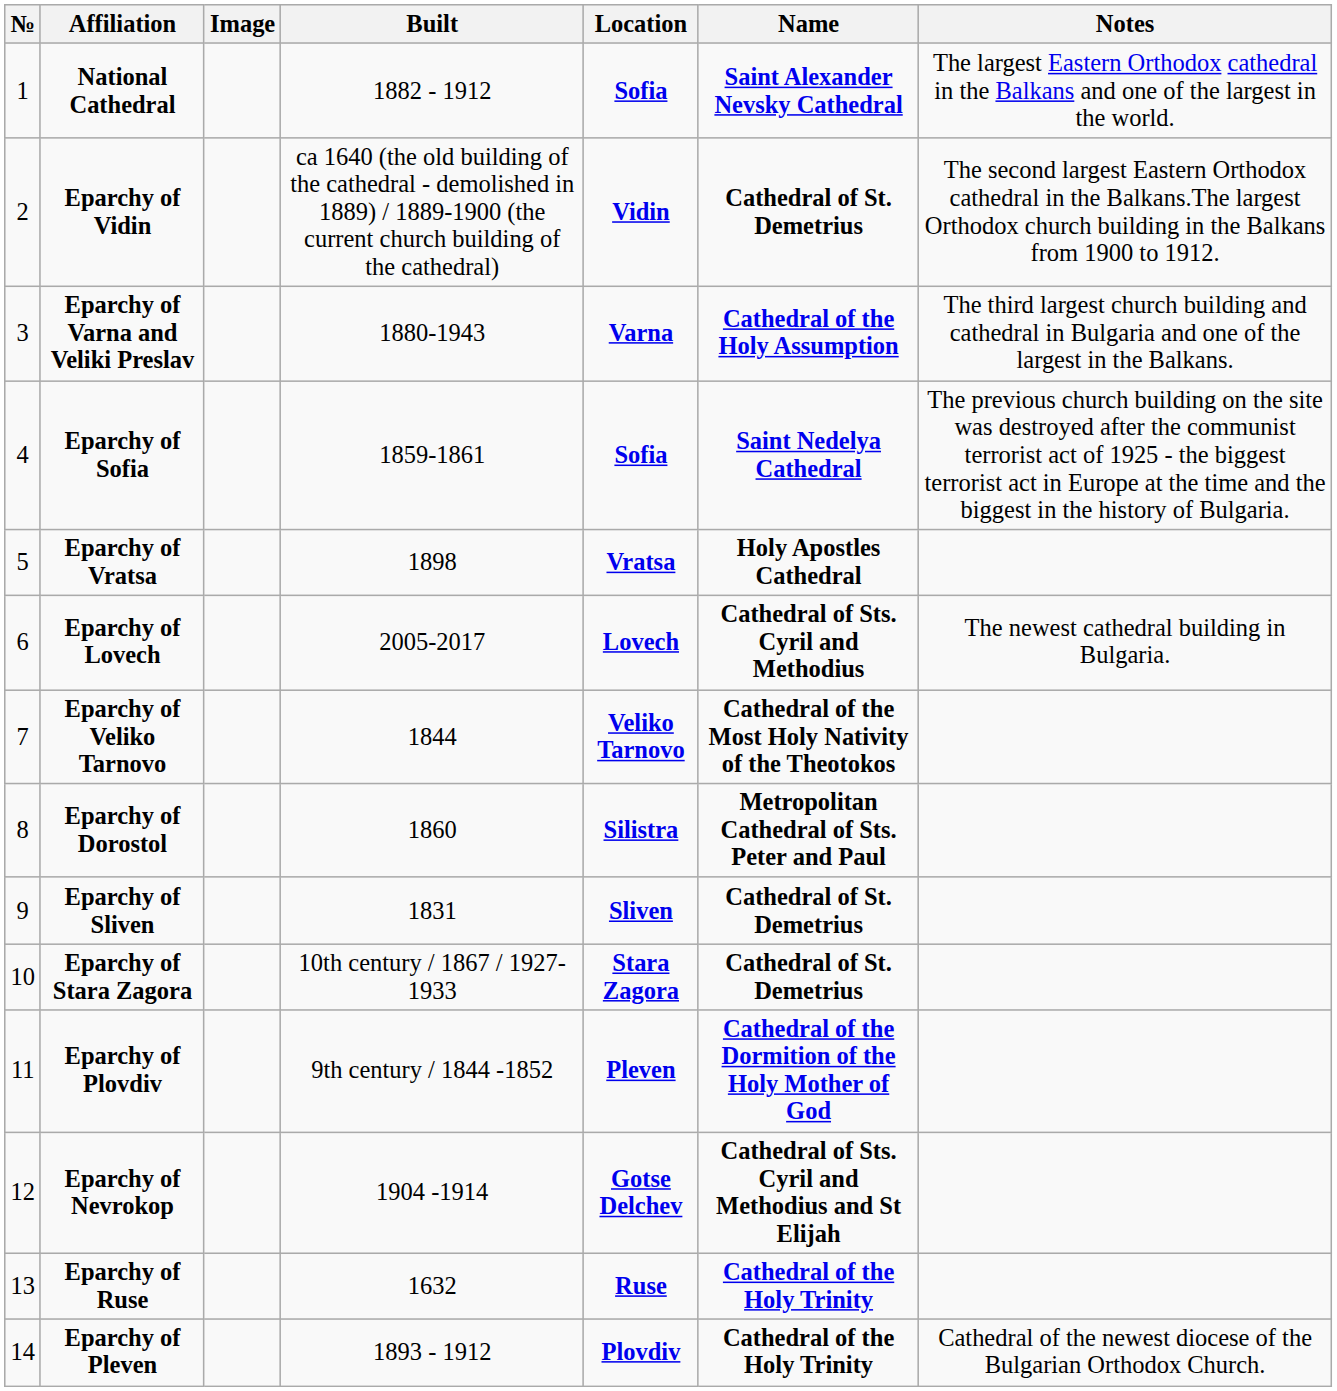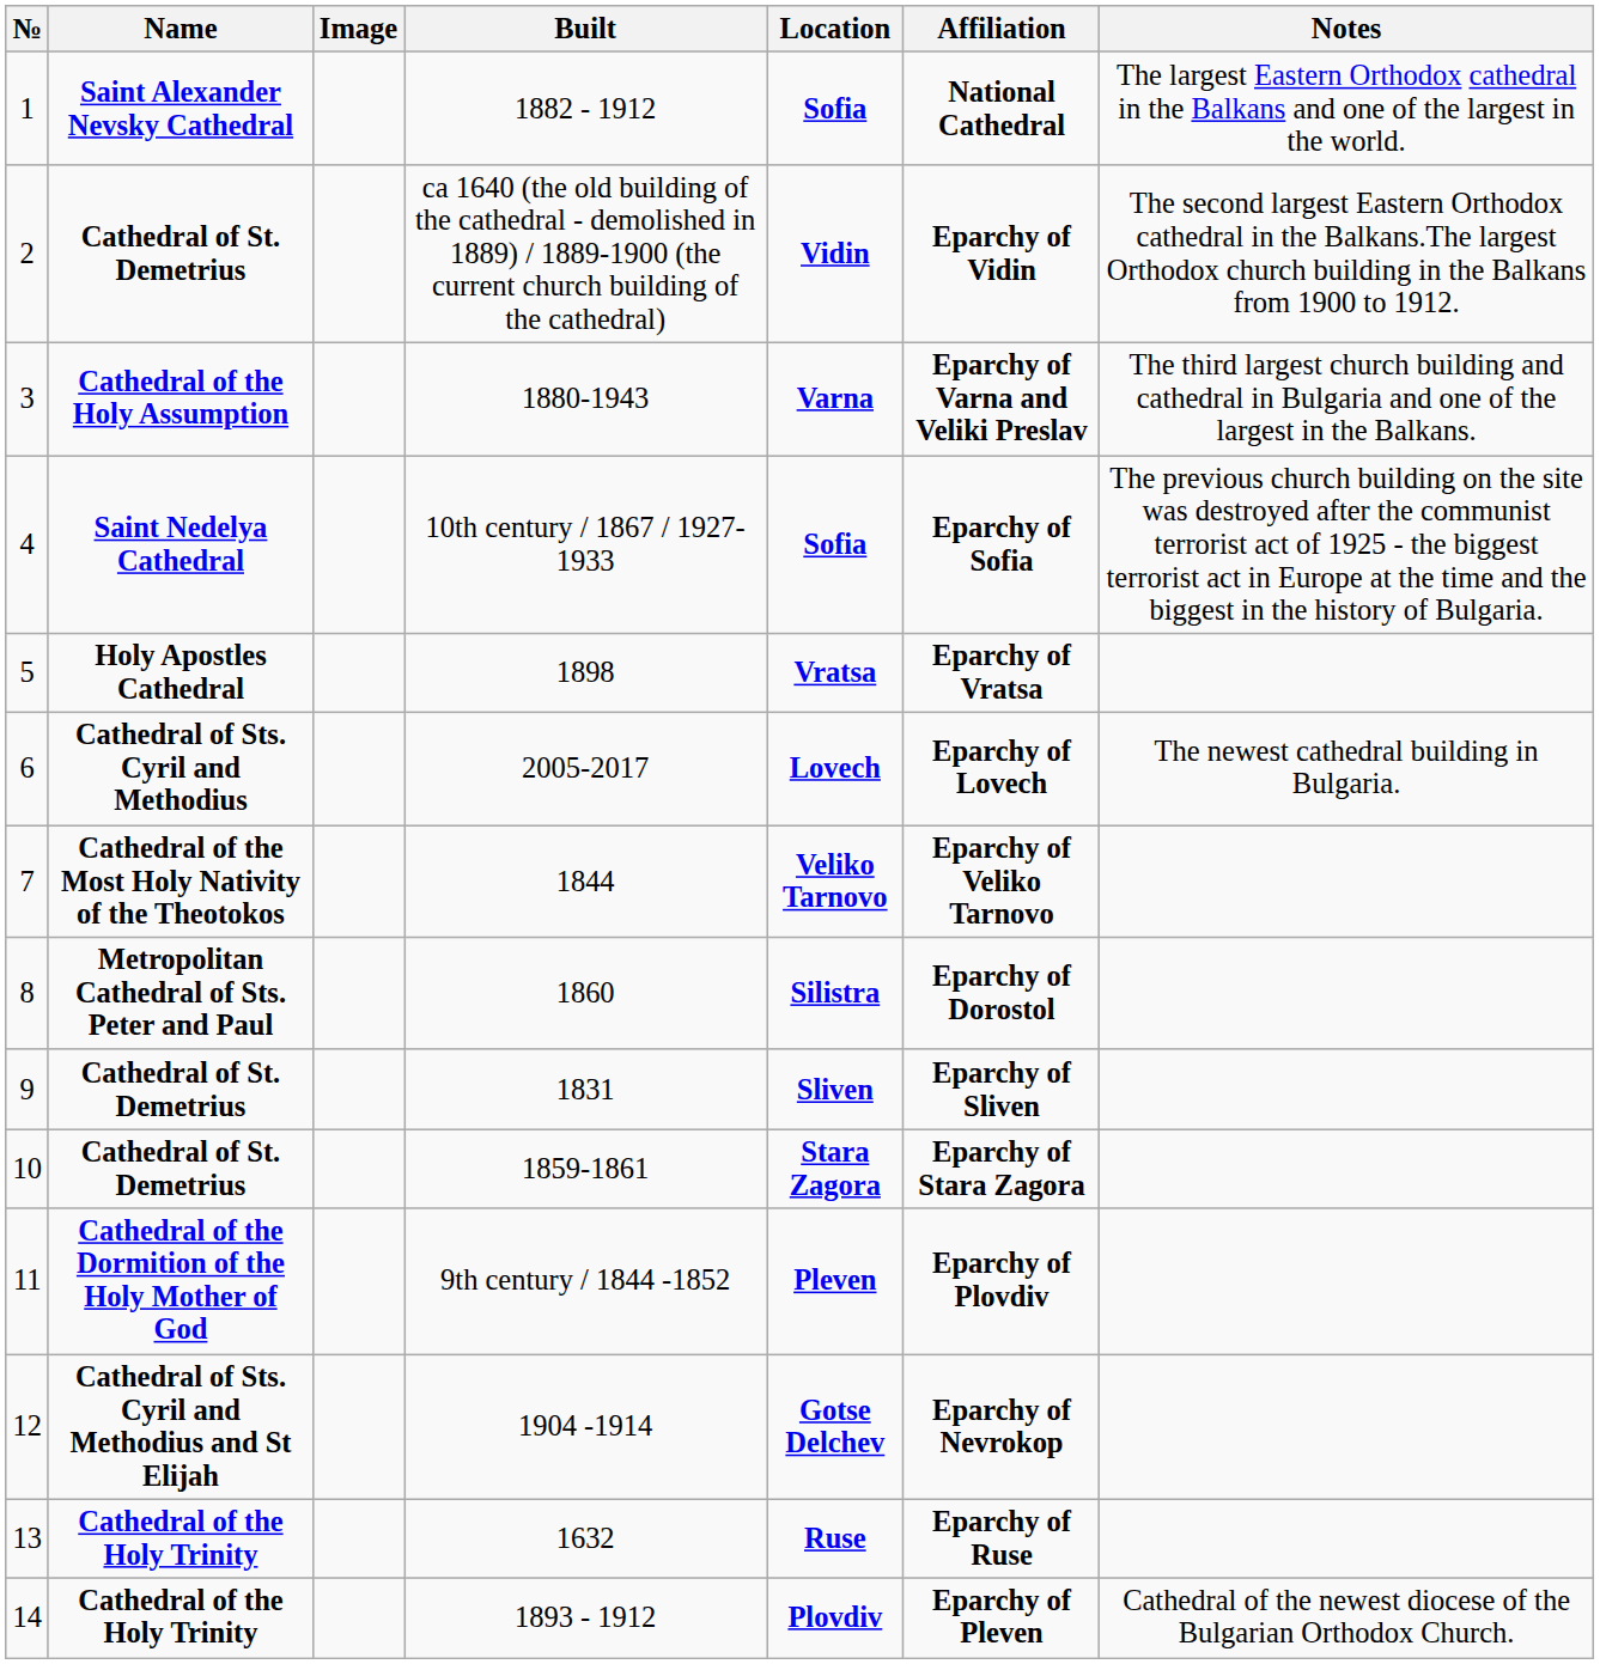 <table class="sortable wikitable">
 <tr>
 <th>№</th>
-<th>Affiliation</th>
+<th>Name</th>
 <th>Image</th>
 <th>Built</th>
 <th>Location</th>
-<th>Name</th>
+<th>Affiliation</th>
 <th>Notes</th>
 </tr>
 <tr align="center">
 <td>1</td>
-<td><strong>National Cathedral</strong></td>
+<td><strong><a href='#'>Saint Alexander Nevsky Cathedral</a></strong></td>
 <td></td>
 <td>1882 - 1912</td>
 <td><strong><a href='#'>Sofia</a></strong></td>
-<td><strong><a href='#'>Saint Alexander Nevsky Cathedral</a></strong></td>
+<td><strong>National Cathedral</strong></td>
 <td>The largest <a href='#'>Eastern Orthodox</a>  <a href='#'>cathedral</a> in the <a href='#'>Balkans</a> and one of the largest in the world.</td>
 </tr>
 <tr align="center">
 <td>2</td>
-<td><strong>Eparchy of Vidin</strong></td>
+<td><strong>Cathedral of St. Demetrius</strong></td>
 <td></td>
 <td>ca 1640 (the old building of the cathedral - demolished in 1889) / 1889-1900 (the current church building of the cathedral)</td>
 <td><strong><a href='#'>Vidin</a></strong></td>
-<td><strong>Cathedral of St. Demetrius</strong></td>
+<td><strong>Eparchy of Vidin</strong></td>
 <td>The second largest Eastern Orthodox cathedral in the Balkans.The largest Orthodox church building in the Balkans from 1900 to 1912.</td>
 </tr>
 <tr align="center">
 <td>3</td>
-<td><strong>Eparchy of Varna and Veliki Preslav</strong></td>
+<td><strong><a href='#'>Cathedral of the Holy Assumption</a></strong></td>
 <td></td>
 <td>1880-1943</td>
 <td><strong><a href='#'>Varna</a></strong></td>
-<td><strong><a href='#'>Cathedral of the Holy Assumption</a></strong></td>
+<td><strong>Eparchy of Varna and Veliki Preslav</strong></td>
 <td>The third largest church building and cathedral in Bulgaria and one of the largest in the Balkans.</td>
 </tr>
 <tr align="center">
 <td>4</td>
+<td><strong><a href='#'>Saint Nedelya Cathedral</a></strong></td>
+<td></td>
+<td>10th century / 1867 / 1927-1933</td>
+<td><strong><a href='#'>Sofia</a></strong></td>
 <td><strong>Eparchy of Sofia</strong></td>
-<td></td>
-<td>1859-1861</td>
-<td><strong><a href='#'>Sofia</a></strong></td>
-<td><strong><a href='#'>Saint Nedelya Cathedral</a></strong></td>
 <td>The previous church building on the site was destroyed after the communist terrorist act of 1925 - the biggest terrorist act in Europe at the time and the biggest in the history of Bulgaria.</td>
 </tr>
 <tr align="center">
 <td>5</td>
-<td><strong>Eparchy of Vratsa</strong></td>
+<td><strong>Holy Apostles Cathedral</strong></td>
 <td></td>
 <td>1898</td>
 <td><strong><a href='#'>Vratsa</a></strong></td>
-<td><strong>Holy Apostles Cathedral</strong></td>
+<td><strong>Eparchy of Vratsa</strong></td>
 <td></td>
 </tr>
 <tr align="center">
 <td>6</td>
-<td><strong>Eparchy of Lovech</strong></td>
+<td><strong>Cathedral of Sts. Cyril and Methodius</strong></td>
 <td></td>
 <td>2005-2017</td>
 <td><strong><a href='#'>Lovech</a></strong></td>
-<td><strong>Cathedral of Sts. Cyril and Methodius</strong></td>
+<td><strong>Eparchy of Lovech</strong></td>
 <td>The newest cathedral building in Bulgaria.</td>
 </tr>
 <tr align="center">
 <td>7</td>
-<td><strong>Eparchy of Veliko Tarnovo</strong></td>
+<td><strong>Cathedral of the Most Holy Nativity of the Theotokos</strong></td>
 <td></td>
 <td>1844</td>
 <td><strong><a href='#'>Veliko Tarnovo</a></strong></td>
-<td><strong>Cathedral of the Most Holy Nativity of the Theotokos</strong></td>
+<td><strong>Eparchy of Veliko Tarnovo</strong></td>
 <td></td>
 </tr>
 <tr align="center">
 <td>8</td>
-<td><strong>Eparchy of Dorostol</strong></td>
+<td><strong>Metropolitan Cathedral of Sts. Peter and Paul</strong></td>
 <td></td>
 <td>1860</td>
 <td><strong><a href='#'>Silistra</a></strong></td>
-<td><strong>Metropolitan Cathedral of Sts. Peter and Paul</strong></td>
+<td><strong>Eparchy of Dorostol</strong></td>
 <td></td>
 </tr>
 <tr align="center">
 <td>9</td>
-<td><strong>Eparchy of Sliven</strong></td>
+<td><strong>Cathedral of St. Demetrius</strong></td>
 <td></td>
 <td>1831</td>
 <td><strong><a href='#'>Sliven</a></strong></td>
-<td><strong>Cathedral of St. Demetrius</strong></td>
+<td><strong>Eparchy of Sliven</strong></td>
 <td></td>
 </tr>
 <tr align="center">
 <td>10</td>
+<td><strong>Cathedral of St. Demetrius</strong></td>
+<td></td>
+<td>1859-1861</td>
+<td><strong><a href='#'>Stara Zagora</a></strong></td>
 <td><strong>Eparchy of Stara Zagora</strong></td>
-<td></td>
-<td>10th century / 1867 / 1927-1933</td>
-<td><strong><a href='#'>Stara Zagora</a></strong></td>
-<td><strong>Cathedral of St. Demetrius</strong></td>
 <td></td>
 </tr>
 <tr align="center">
 <td>11</td>
-<td><strong>Eparchy of Plovdiv</strong></td>
+<td><strong><a href='#'>Cathedral of the Dormition of the Holy Mother of God</a></strong></td>
 <td></td>
 <td>9th century / 1844 -1852</td>
 <td><strong><a href='#'>Pleven</a></strong></td>
-<td><strong><a href='#'>Cathedral of the Dormition of the Holy Mother of God</a></strong></td>
+<td><strong>Eparchy of Plovdiv</strong></td>
 <td></td>
 </tr>
 <tr align="center">
 <td>12</td>
-<td><strong>Eparchy of Nevrokop</strong></td>
+<td><strong>Cathedral of Sts. Cyril and Methodius and St Elijah</strong></td>
 <td></td>
 <td>1904 -1914</td>
 <td><strong><a href='#'>Gotse Delchev</a></strong></td>
-<td><strong>Cathedral of Sts. Cyril and Methodius and St Elijah</strong></td>
+<td><strong>Eparchy of Nevrokop</strong></td>
 <td></td>
 </tr>
 <tr align="center">
 <td>13</td>
-<td><strong>Eparchy of Ruse</strong></td>
+<td><strong><a href='#'>Cathedral of the Holy Trinity</a></strong></td>
 <td></td>
 <td>1632</td>
 <td><strong><a href='#'>Ruse</a></strong></td>
-<td><strong><a href='#'>Cathedral of the Holy Trinity</a></strong></td>
+<td><strong>Eparchy of Ruse</strong></td>
 <td></td>
 </tr>
 <tr align="center">
 <td>14</td>
-<td><strong>Eparchy of Pleven</strong></td>
+<td><strong>Cathedral of the Holy Trinity</strong></td>
 <td></td>
 <td>1893 - 1912</td>
 <td><strong><a href='#'>Plovdiv</a></strong></td>
-<td><strong>Cathedral of the Holy Trinity</strong></td>
+<td><strong>Eparchy of Pleven</strong></td>
 <td>Cathedral of the newest diocese of the Bulgarian Orthodox Church.</td>
 </tr>
 </table>
